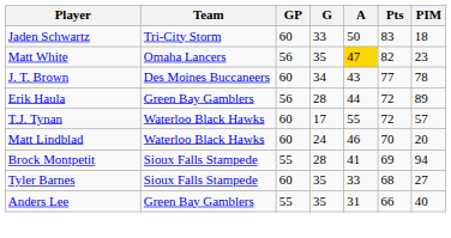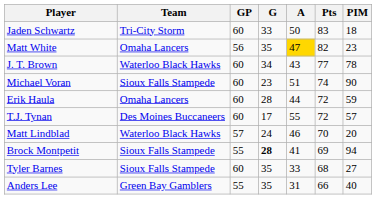 <table class="wikitable">
 <tr>
 <th bgcolor="#DDDDFF" width="30%">Player</th>
 <th bgcolor="#DDDDFF" width="30%">Team</th>
 <th bgcolor="#DDDDFF" width="7.5%">GP</th>
 <th bgcolor="#DDDDFF" width="7.5%">G</th>
 <th bgcolor="#DDDDFF" width="7.5%">A</th>
 <th bgcolor="#DDDDFF" width="7.5%">Pts</th>
 <th bgcolor="#DDDDFF" width="7.5%">PIM</th>
 </tr>
 <tr>
 <td><a href='#'>Jaden Schwartz</a></td>
 <td><a href='#'>Tri-City Storm</a></td>
 <td>60</td>
 <td>33</td>
 <td>50</td>
 <td>83</td>
 <td>18</td>
 </tr>
 <tr>
 <td><a href='#'>Matt White</a></td>
 <td><a href='#'>Omaha Lancers</a></td>
 <td>56</td>
 <td>35</td>
 <td style="background: gold;">47</td>
 <td>82</td>
 <td>23</td>
 </tr>
 <tr>
 <td><a href='#'>J. T. Brown</a></td>
-<td><a href='#'>Des Moines Buccaneers</a></td>
+<td><a href='#'>Waterloo Black Hawks</a></td>
 <td>60</td>
 <td>34</td>
 <td>43</td>
 <td>77</td>
 <td>78</td>
 </tr>
 <tr>
+<td><a href='#'>Michael Voran</a></td>
+<td><a href='#'>Sioux Falls Stampede</a></td>
+<td>60</td>
+<td>23</td>
+<td>51</td>
+<td>74</td>
+<td>90</td>
+</tr>
+<tr>
 <td><a href='#'>Erik Haula</a></td>
-<td><a href='#'>Green Bay Gamblers</a></td>
-<td>56</td>
+<td><a href='#'>Omaha Lancers</a></td>
+<td>60</td>
 <td>28</td>
 <td>44</td>
 <td>72</td>
-<td>89</td>
+<td>59</td>
 </tr>
 <tr>
 <td><a href='#'>T.J. Tynan</a></td>
-<td><a href='#'>Waterloo Black Hawks</a></td>
+<td><a href='#'>Des Moines Buccaneers</a></td>
 <td>60</td>
 <td>17</td>
 <td>55</td>
 <td>72</td>
 <td>57</td>
 </tr>
 <tr>
 <td><a href='#'>Matt Lindblad</a></td>
 <td><a href='#'>Waterloo Black Hawks</a></td>
-<td>60</td>
+<td>57</td>
 <td>24</td>
 <td>46</td>
 <td>70</td>
 <td>20</td>
 </tr>
 <tr>
 <td><a href='#'>Brock Montpetit</a></td>
 <td><a href='#'>Sioux Falls Stampede</a></td>
 <td>55</td>
-<td>28</td>
+<td><strong>28</strong></td>
 <td>41</td>
 <td>69</td>
 <td>94</td>
 </tr>
 <tr>
 <td><a href='#'>Tyler Barnes</a></td>
 <td><a href='#'>Sioux Falls Stampede</a></td>
 <td>60</td>
 <td>35</td>
 <td>33</td>
 <td>68</td>
 <td>27</td>
 </tr>
 <tr>
 <td><a href='#'>Anders Lee</a></td>
 <td><a href='#'>Green Bay Gamblers</a></td>
 <td>55</td>
 <td>35</td>
 <td>31</td>
 <td>66</td>
 <td>40</td>
 </tr>
 </table>
